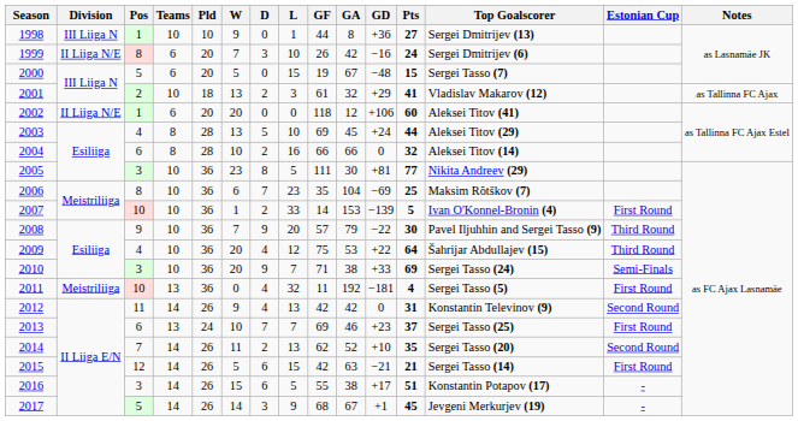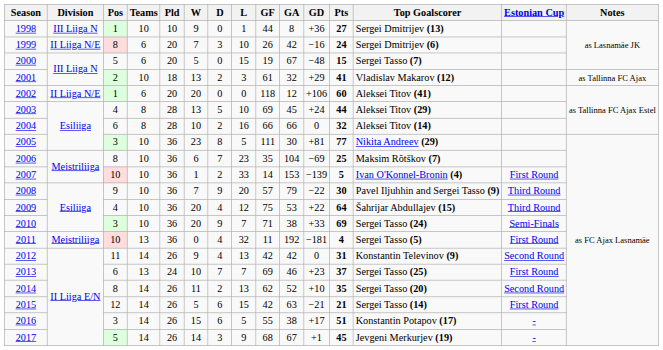 <table class="wikitable">
 <tr>
 <th width=60px>Season</th>
 <th width=80px>Division</th>
 <th width=30px>Pos</th>
 <th width=30px>Teams</th>
 <th width=30px>Pld</th>
 <th width=30px>W</th>
 <th width=30px>D</th>
 <th width=30px>L</th>
 <th width=30px>GF</th>
 <th width=30px>GA</th>
 <th width=30px>GD</th>
 <th width=30px>Pts</th>
 <th>Top Goalscorer</th>
 <th><a href='#'>Estonian Cup</a></th>
 <th>Notes</th>
 </tr>
 <tr align=center>
 <td><a href='#'>1998</a></td>
 <td><a href='#'>III Liiga N</a></td>
 <td bgcolor="#DDFFDD">1</td>
 <td>10</td>
 <td>10</td>
 <td>9</td>
 <td>0</td>
 <td>1</td>
 <td>44</td>
 <td>8</td>
 <td>+36</td>
 <td><strong>27</strong></td>
 <td align=left>Sergei Dmitrijev <strong>(13)</strong></td>
 <td></td>
 <td rowspan=3><small>as Lasnamäe JK</small></td>
 </tr>
 <tr align=center>
 <td><a href='#'>1999</a></td>
 <td><a href='#'>II Liiga N/E</a></td>
 <td bgcolor="#FFDDDD">8</td>
 <td>6</td>
 <td>20</td>
 <td>7</td>
 <td>3</td>
 <td>10</td>
 <td>26</td>
 <td>42</td>
 <td>−16</td>
 <td><strong>24</strong></td>
 <td align=left>Sergei Dmitrijev <strong>(6)</strong></td>
 <td></td>
 </tr>
 <tr align=center>
 <td><a href='#'>2000</a></td>
 <td rowspan=2><a href='#'>III Liiga N</a></td>
 <td>5</td>
 <td>6</td>
 <td>20</td>
 <td>5</td>
 <td>0</td>
 <td>15</td>
 <td>19</td>
 <td>67</td>
 <td>−48</td>
 <td><strong>15</strong></td>
 <td align=left>Sergei Tasso <strong>(7)</strong></td>
 <td></td>
 </tr>
 <tr align=center>
 <td><a href='#'>2001</a></td>
 <td bgcolor="#DDFFDD">2</td>
 <td>10</td>
 <td>18</td>
 <td>13</td>
 <td>2</td>
 <td>3</td>
 <td>61</td>
 <td>32</td>
 <td>+29</td>
 <td><strong>41</strong></td>
 <td align=left>Vladislav Makarov <strong>(12)</strong></td>
 <td></td>
 <td rowspan=1><small>as Tallinna FC Ajax</small></td>
 </tr>
 <tr align=center>
 <td><a href='#'>2002</a></td>
 <td><a href='#'>II Liiga N/E</a></td>
 <td bgcolor="#DDFFDD">1</td>
 <td>6</td>
 <td>20</td>
 <td>20</td>
 <td>0</td>
 <td>0</td>
 <td>118</td>
 <td>12</td>
 <td>+106</td>
 <td><strong>60</strong></td>
 <td align=left>Aleksei Titov <strong>(41)</strong></td>
 <td></td>
 <td rowspan=3><small>as Tallinna FC Ajax Estel</small></td>
 </tr>
 <tr align=center>
 <td><a href='#'>2003</a></td>
 <td rowspan=3><a href='#'>Esiliiga</a></td>
 <td>4</td>
 <td>8</td>
 <td>28</td>
 <td>13</td>
 <td>5</td>
 <td>10</td>
 <td>69</td>
 <td>45</td>
 <td>+24</td>
 <td><strong>44</strong></td>
 <td align=left>Aleksei Titov <strong>(29)</strong></td>
 <td></td>
 </tr>
 <tr align=center>
 <td><a href='#'>2004</a></td>
 <td>6</td>
 <td>8</td>
 <td>28</td>
 <td>10</td>
 <td>2</td>
 <td>16</td>
 <td>66</td>
 <td>66</td>
 <td>0</td>
 <td><strong>32</strong></td>
 <td align=left>Aleksei Titov <strong>(14)</strong></td>
 <td></td>
 </tr>
 <tr align=center>
 <td><a href='#'>2005</a></td>
 <td bgcolor="#DDFFDD">3</td>
 <td>10</td>
 <td>36</td>
 <td>23</td>
 <td>8</td>
 <td>5</td>
 <td>111</td>
 <td>30</td>
 <td>+81</td>
 <td><strong>77</strong></td>
 <td align=left><a href='#'>Nikita Andreev</a> <strong>(29)</strong></td>
 <td></td>
 <td rowspan=20><small>as FC Ajax Lasnamäe</small></td>
 </tr>
 <tr align=center>
 <td><a href='#'>2006</a></td>
 <td rowspan=2><a href='#'>Meistriliiga</a></td>
 <td>8</td>
 <td>10</td>
 <td>36</td>
 <td>6</td>
 <td>7</td>
 <td>23</td>
 <td>35</td>
 <td>104</td>
 <td>−69</td>
 <td><strong>25</strong></td>
 <td align=left>Maksim Rõtškov <strong>(7)</strong></td>
 <td></td>
 </tr>
 <tr align=center>
 <td><a href='#'>2007</a></td>
 <td bgcolor="#FFDDDD">10</td>
 <td>10</td>
 <td>36</td>
 <td>1</td>
 <td>2</td>
 <td>33</td>
 <td>14</td>
 <td>153</td>
 <td>−139</td>
 <td><strong>5</strong></td>
 <td align=left><a href='#'>Ivan O'Konnel-Bronin</a> <strong>(4)</strong></td>
 <td><a href='#'>First Round</a></td>
 </tr>
 <tr align=center>
 <td><a href='#'>2008</a></td>
 <td rowspan=3><a href='#'>Esiliiga</a></td>
 <td>9</td>
 <td>10</td>
 <td>36</td>
 <td>7</td>
 <td>9</td>
 <td>20</td>
 <td>57</td>
 <td>79</td>
 <td>−22</td>
 <td><strong>30</strong></td>
 <td align=left>Pavel Iljuhhin and Sergei Tasso <strong>(9)</strong></td>
 <td><a href='#'>Third Round</a></td>
 </tr>
 <tr align=center>
 <td><a href='#'>2009</a></td>
 <td>4</td>
 <td>10</td>
 <td>36</td>
 <td>20</td>
 <td>4</td>
 <td>12</td>
 <td>75</td>
 <td>53</td>
 <td>+22</td>
 <td><strong>64</strong></td>
 <td align=left>Šahrijar Abdullajev <strong>(15)</strong></td>
 <td><a href='#'>Third Round</a></td>
 </tr>
 <tr align=center>
 <td><a href='#'>2010</a></td>
 <td bgcolor="#DDFFDD">3</td>
 <td>10</td>
 <td>36</td>
 <td>20</td>
 <td>9</td>
 <td>7</td>
 <td>71</td>
 <td>38</td>
 <td>+33</td>
 <td><strong>69</strong></td>
 <td align=left>Sergei Tasso <strong>(24)</strong></td>
 <td><a href='#'>Semi-Finals</a></td>
 </tr>
 <tr align=center>
 <td><a href='#'>2011</a></td>
 <td><a href='#'>Meistriliiga</a></td>
 <td bgcolor="#ffddDD">10</td>
 <td>13</td>
 <td>36</td>
 <td>0</td>
 <td>4</td>
 <td>32</td>
 <td>11</td>
 <td>192</td>
 <td>−181</td>
 <td><strong>4</strong></td>
 <td align=left>Sergei Tasso <strong>(5)</strong></td>
 <td><a href='#'>First Round</a></td>
 </tr>
 <tr align=center>
 <td><a href='#'>2012</a></td>
 <td rowspan=6><a href='#'>II Liiga E/N</a></td>
 <td>11</td>
 <td>14</td>
 <td>26</td>
 <td>9</td>
 <td>4</td>
 <td>13</td>
 <td>42</td>
 <td>42</td>
 <td>0</td>
 <td><strong>31</strong></td>
 <td align=left>Konstantin Televinov <strong>(9)</strong></td>
 <td><a href='#'>Second Round</a></td>
 </tr>
 <tr align=center>
 <td><a href='#'>2013</a></td>
 <td>6</td>
 <td>13</td>
 <td>24</td>
 <td>10</td>
 <td>7</td>
 <td>7</td>
 <td>69</td>
 <td>46</td>
 <td>+23</td>
 <td><strong>37</strong></td>
 <td align=left>Sergei Tasso <strong>(25)</strong></td>
 <td><a href='#'>First Round</a></td>
 </tr>
 <tr align=center>
 <td><a href='#'>2014</a></td>
-<td>7</td>
+<td>8</td>
 <td>14</td>
 <td>26</td>
 <td>11</td>
 <td>2</td>
 <td>13</td>
 <td>62</td>
 <td>52</td>
 <td>+10</td>
 <td><strong>35</strong></td>
 <td align=left>Sergei Tasso <strong>(20)</strong></td>
 <td><a href='#'>Second Round</a></td>
 </tr>
 <tr align=center>
 <td><a href='#'>2015</a></td>
 <td>12</td>
 <td>14</td>
 <td>26</td>
 <td>5</td>
 <td>6</td>
 <td>15</td>
 <td>42</td>
 <td>63</td>
 <td>−21</td>
 <td><strong>21</strong></td>
 <td align=left>Sergei Tasso <strong>(14)</strong></td>
 <td><a href='#'>First Round</a></td>
 </tr>
 <tr align=center>
 <td><a href='#'>2016</a></td>
 <td>3</td>
 <td>14</td>
 <td>26</td>
 <td>15</td>
 <td>6</td>
 <td>5</td>
 <td>55</td>
 <td>38</td>
 <td>+17</td>
 <td><strong>51</strong></td>
 <td align=left>Konstantin Potapov <strong>(17)</strong></td>
 <td><a href='#'>-</a></td>
 </tr>
 <tr align=center>
 <td><a href='#'>2017</a></td>
 <td bgcolor="#DDFFDD">5</td>
 <td>14</td>
 <td>26</td>
 <td>14</td>
 <td>3</td>
 <td>9</td>
 <td>68</td>
 <td>67</td>
 <td>+1</td>
 <td><strong>45</strong></td>
 <td align=left>Jevgeni Merkurjev <strong>(19)</strong></td>
 <td><a href='#'>-</a></td>
 </tr>
 </table>
